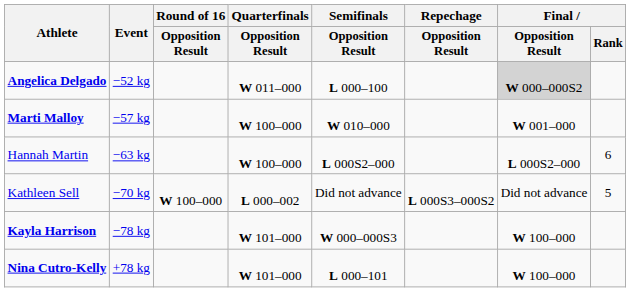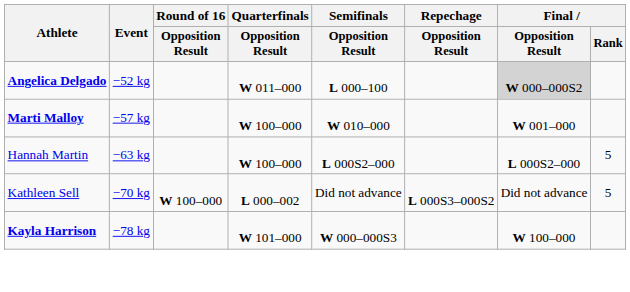 <table class="wikitable" style="font-size:90%">
 <tr>
 <th rowspan=2>Athlete</th>
 <th rowspan=2>Event</th>
 <th>Round of 16</th>
 <th>Quarterfinals</th>
 <th>Semifinals</th>
 <th>Repechage</th>
 <th colspan=2>Final / </th>
 </tr>
 <tr style="font-size:95%">
 <th>Opposition<br>Result</th>
 <th>Opposition<br>Result</th>
 <th>Opposition<br>Result</th>
 <th>Opposition<br>Result</th>
 <th>Opposition<br>Result</th>
 <th>Rank</th>
 </tr>
 <tr align=center>
 <td align=left><strong><a href='#'>Angelica Delgado</a></strong></td>
 <td align=left><a href='#'>−52 kg</a></td>
 <td></td>
 <td><br><strong>W</strong> 011–000</td>
 <td><br><strong>L</strong> 000–100</td>
 <td></td>
 <td style="background: lightgrey;"><br><strong>W</strong> 000–000S2</td>
 <td></td>
 </tr>
 <tr align=center>
 <td align=left><strong><a href='#'>Marti Malloy</a></strong></td>
 <td align=left><a href='#'>−57 kg</a></td>
 <td></td>
 <td><br><strong>W</strong> 100–000</td>
 <td><br><strong>W</strong> 010–000</td>
 <td></td>
 <td><br><strong>W</strong> 001–000</td>
 <td></td>
 </tr>
 <tr align=center>
 <td align=left><a href='#'>Hannah Martin</a></td>
 <td align=left><a href='#'>−63 kg</a></td>
 <td></td>
 <td><br><strong>W</strong> 100–000</td>
 <td><br><strong>L</strong> 000S2–000</td>
 <td></td>
 <td><br><strong>L</strong> 000S2–000</td>
-<td>6</td>
+<td>5</td>
 </tr>
 <tr align=center>
 <td align=left><a href='#'>Kathleen Sell</a></td>
 <td align=left><a href='#'>−70 kg</a></td>
 <td><br><strong>W</strong> 100–000</td>
 <td><br><strong>L</strong> 000–002</td>
 <td>Did not advance</td>
 <td><br><strong>L</strong> 000S3–000S2</td>
 <td>Did not advance</td>
 <td>5</td>
 </tr>
 <tr align=center>
 <td align=left><strong><a href='#'>Kayla Harrison</a></strong></td>
 <td align=left><a href='#'>−78 kg</a></td>
 <td></td>
 <td><br><strong>W</strong> 101–000</td>
 <td><br><strong>W</strong> 000–000S3</td>
 <td></td>
 <td><br><strong>W</strong> 100–000</td>
 <td></td>
 </tr>
-<tr align=center>
-<td align=left><strong><a href='#'>Nina Cutro-Kelly</a></strong></td>
-<td align=left><a href='#'>+78 kg</a></td>
-<td></td>
-<td><br><strong>W</strong> 101–000</td>
-<td><br><strong>L</strong> 000–101</td>
-<td></td>
-<td><br><strong>W</strong> 100–000</td>
-<td></td>
-</tr>
 </table>
